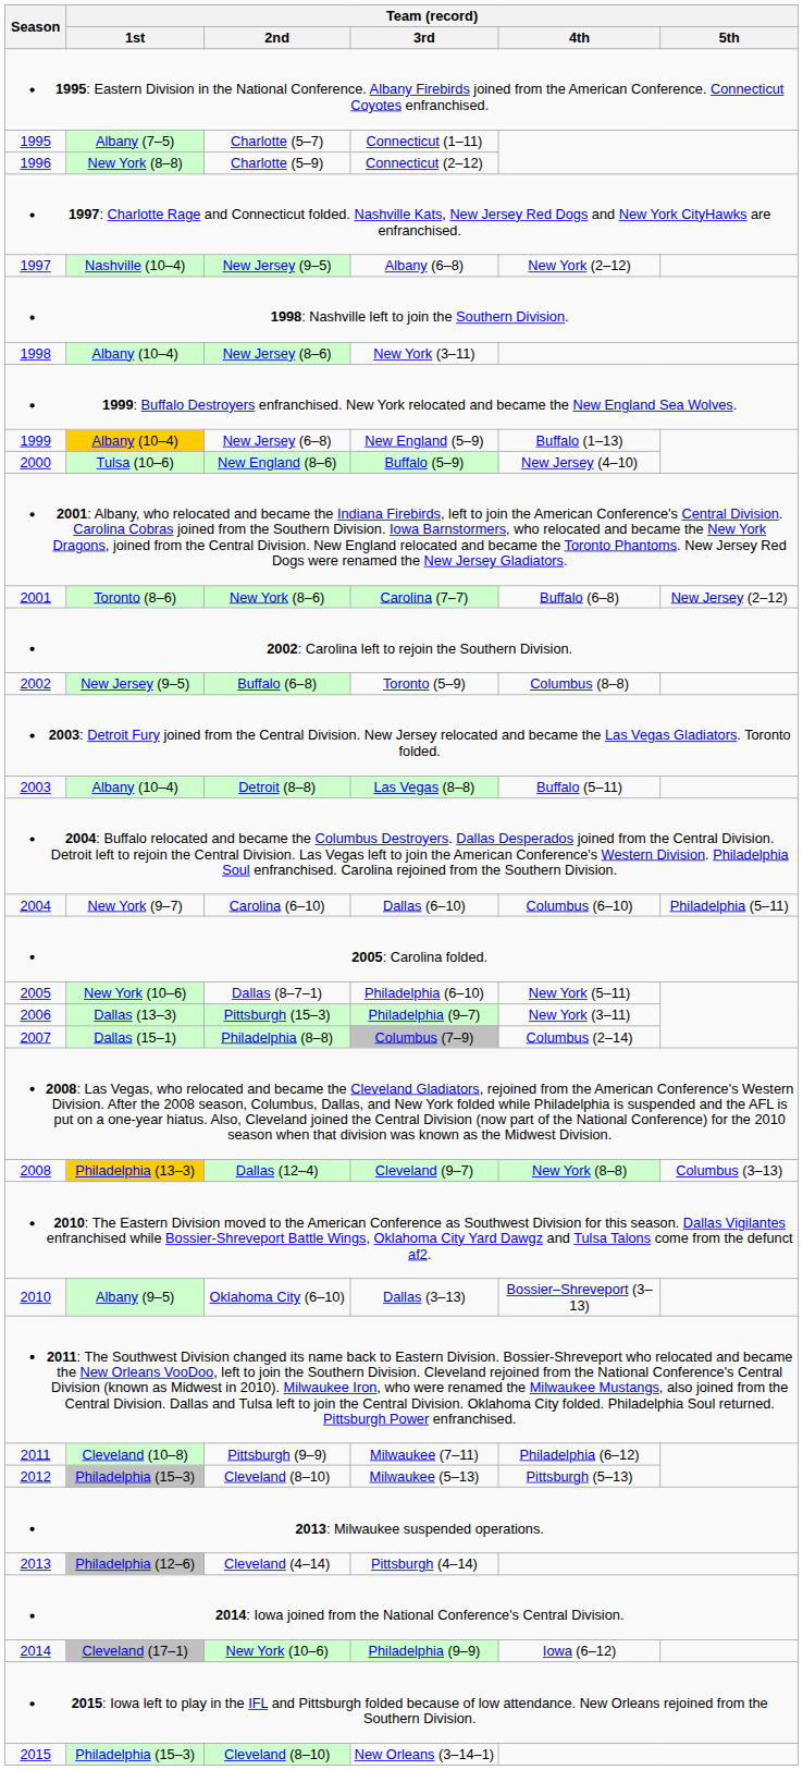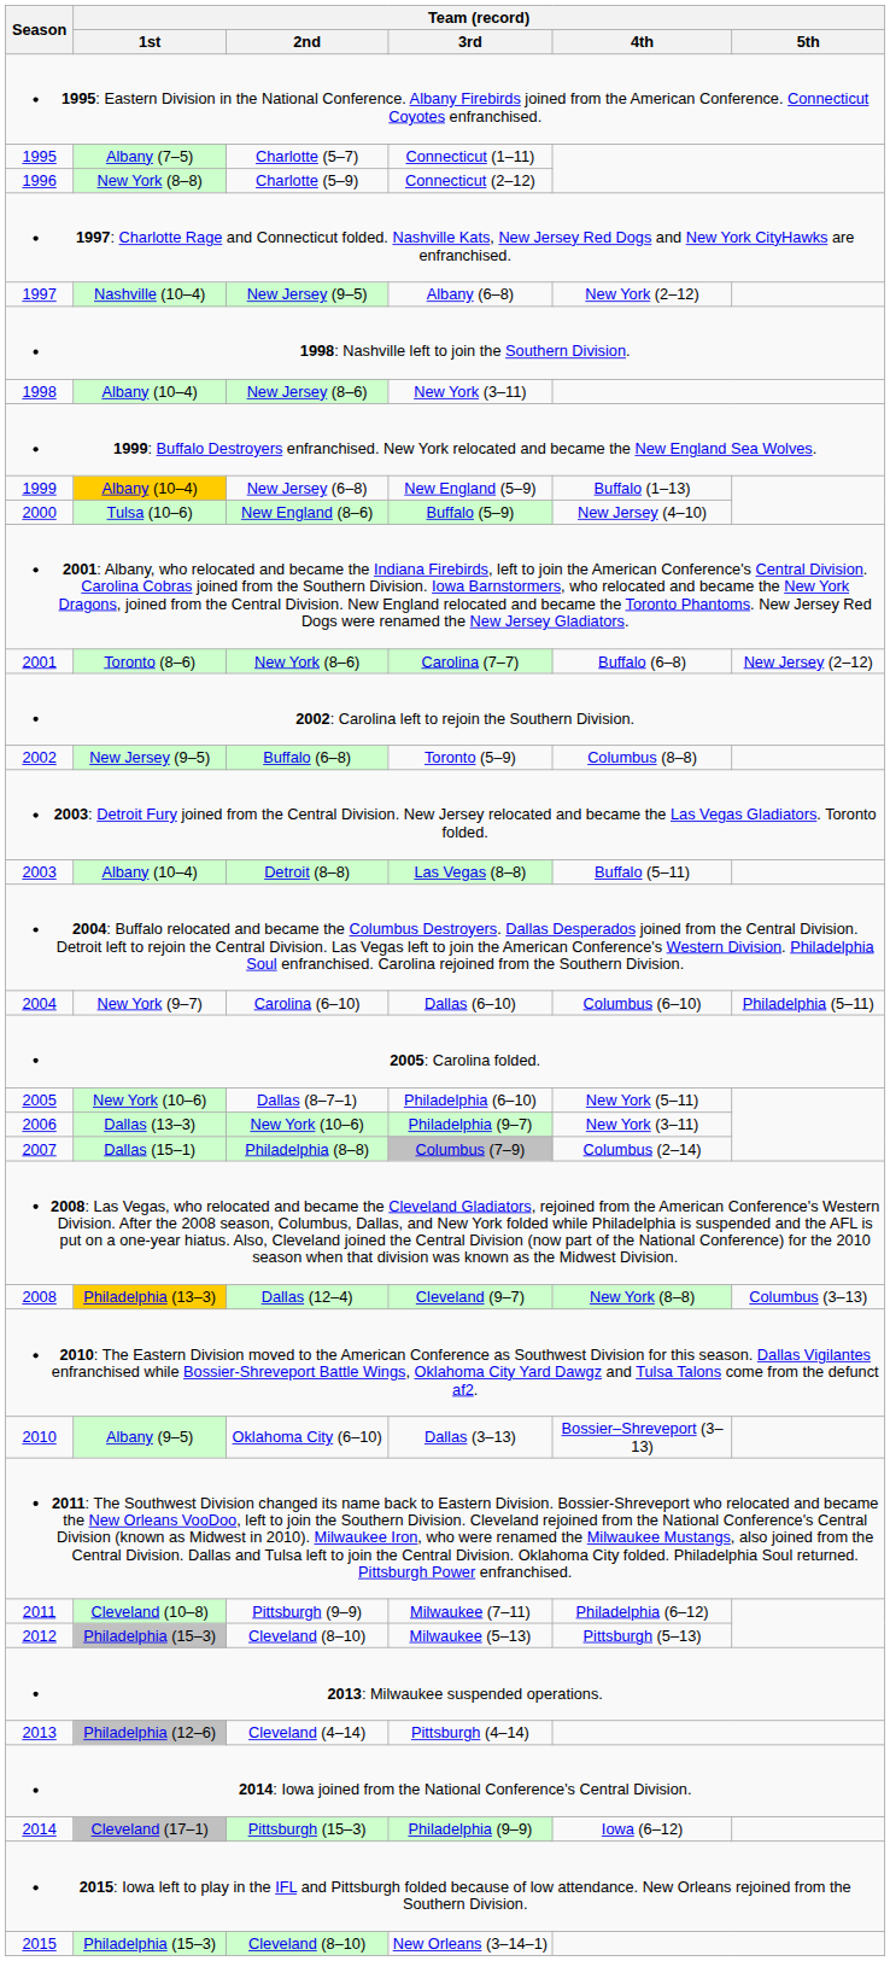 <table class="wikitable" style="text-align:center; font-size:95%">
 <tr>
 <th width="60" rowspan="2">Season</th>
 <th colspan="5">Team (record)</th>
 </tr>
 <tr>
 <th>1st</th>
 <th>2nd</th>
 <th>3rd</th>
 <th>4th</th>
 <th>5th</th>
 </tr>
 <tr>
 <td colspan="6"><br><ul><li><strong>1995</strong>: Eastern Division in the National Conference. <a href='#'>Albany Firebirds</a> joined from the American Conference. <a href='#'>Connecticut Coyotes</a> enfranchised.</li></ul></td>
 </tr>
 <tr>
 <td><a href='#'>1995</a></td>
 <td bgcolor="#ccffcc"><a href='#'>Albany</a> (7–5)</td>
 <td><a href='#'>Charlotte</a> (5–7)</td>
 <td><a href='#'>Connecticut</a> (1–11)</td>
 </tr>
 <tr>
 <td><a href='#'>1996</a></td>
 <td bgcolor="#ccffcc"><a href='#'>New York</a> (8–8)</td>
 <td><a href='#'>Charlotte</a> (5–9)</td>
 <td><a href='#'>Connecticut</a> (2–12)</td>
 </tr>
 <tr>
 <td colspan="6"><br><ul><li><strong>1997</strong>: <a href='#'>Charlotte Rage</a> and Connecticut folded. <a href='#'>Nashville Kats</a>, <a href='#'>New Jersey Red Dogs</a> and <a href='#'>New York CityHawks</a> are enfranchised.</li></ul></td>
 </tr>
 <tr>
 <td><a href='#'>1997</a></td>
 <td bgcolor="#ccffcc"><a href='#'>Nashville</a> (10–4)</td>
 <td bgcolor="#ccffcc"><a href='#'>New Jersey</a> (9–5)</td>
 <td><a href='#'>Albany</a> (6–8)</td>
 <td><a href='#'>New York</a> (2–12)</td>
 </tr>
 <tr>
 <td colspan="6"><br><ul><li><strong>1998</strong>: Nashville left to join the <a href='#'>Southern Division</a>.</li></ul></td>
 </tr>
 <tr>
 <td><a href='#'>1998</a></td>
 <td bgcolor="#ccffcc"><a href='#'>Albany</a> (10–4)</td>
 <td bgcolor="#ccffcc"><a href='#'>New Jersey</a> (8–6)</td>
 <td><a href='#'>New York</a> (3–11)</td>
 </tr>
 <tr>
 <td colspan="6"><br><ul><li><strong>1999</strong>: <a href='#'>Buffalo Destroyers</a> enfranchised. New York relocated and became the <a href='#'>New England Sea Wolves</a>.</li></ul></td>
 </tr>
 <tr>
 <td><a href='#'>1999</a></td>
 <td bgcolor="#ffcc00"><a href='#'>Albany</a> (10–4)</td>
 <td><a href='#'>New Jersey</a> (6–8)</td>
 <td><a href='#'>New England</a> (5–9)</td>
 <td><a href='#'>Buffalo</a> (1–13)</td>
 </tr>
 <tr>
 <td><a href='#'>2000</a></td>
 <td bgcolor="#ccffcc"><a href='#'>Tulsa</a> (10–6)</td>
 <td bgcolor="#ccffcc"><a href='#'>New England</a> (8–6)</td>
 <td bgcolor="#ccffcc"><a href='#'>Buffalo</a> (5–9)</td>
 <td><a href='#'>New Jersey</a> (4–10)</td>
 </tr>
 <tr>
 <td colspan="6"><br><ul><li><strong>2001</strong>: Albany, who relocated and became the <a href='#'>Indiana Firebirds</a>, left to join the American Conference's <a href='#'>Central Division</a>. <a href='#'>Carolina Cobras</a> joined from the Southern Division. <a href='#'>Iowa Barnstormers</a>, who relocated and became the <a href='#'>New York Dragons</a>, joined from the Central Division. New England relocated and became the <a href='#'>Toronto Phantoms</a>. New Jersey Red Dogs were renamed the <a href='#'>New Jersey Gladiators</a>.</li></ul></td>
 </tr>
 <tr>
 <td><a href='#'>2001</a></td>
 <td bgcolor="#ccffcc"><a href='#'>Toronto</a> (8–6)</td>
 <td bgcolor="#ccffcc"><a href='#'>New York</a> (8–6)</td>
 <td bgcolor="#ccffcc"><a href='#'>Carolina</a> (7–7)</td>
 <td><a href='#'>Buffalo</a> (6–8)</td>
 <td><a href='#'>New Jersey</a> (2–12)</td>
 </tr>
 <tr>
 <td colspan="6"><br><ul><li><strong>2002</strong>: Carolina left to rejoin the Southern Division.</li></ul></td>
 </tr>
 <tr>
 <td><a href='#'>2002</a></td>
 <td bgcolor="#ccffcc"><a href='#'>New Jersey</a> (9–5)</td>
 <td bgcolor="#ccffcc"><a href='#'>Buffalo</a> (6–8)</td>
 <td><a href='#'>Toronto</a> (5–9)</td>
 <td><a href='#'>Columbus</a> (8–8)</td>
 </tr>
 <tr>
 <td colspan="6"><br><ul><li><strong>2003</strong>: <a href='#'>Detroit Fury</a> joined from the Central Division. New Jersey relocated and became the <a href='#'>Las Vegas Gladiators</a>. Toronto folded.</li></ul></td>
 </tr>
 <tr>
 <td><a href='#'>2003</a></td>
 <td bgcolor="#ccffcc"><a href='#'>Albany</a> (10–4)</td>
 <td bgcolor="#ccffcc"><a href='#'>Detroit</a> (8–8)</td>
 <td bgcolor="#ccffcc"><a href='#'>Las Vegas</a> (8–8)</td>
 <td><a href='#'>Buffalo</a> (5–11)</td>
 </tr>
 <tr>
 <td colspan="6"><br><ul><li><strong>2004</strong>: Buffalo relocated and became the <a href='#'>Columbus Destroyers</a>. <a href='#'>Dallas Desperados</a> joined from the Central Division. Detroit left to rejoin the Central Division. Las Vegas left to join the American Conference's <a href='#'>Western Division</a>. <a href='#'>Philadelphia Soul</a> enfranchised. Carolina rejoined from the Southern Division.</li></ul></td>
 </tr>
 <tr>
 <td><a href='#'>2004</a></td>
 <td><a href='#'>New York</a> (9–7)</td>
 <td><a href='#'>Carolina</a> (6–10)</td>
 <td><a href='#'>Dallas</a> (6–10)</td>
 <td><a href='#'>Columbus</a> (6–10)</td>
 <td><a href='#'>Philadelphia</a> (5–11)</td>
 </tr>
 <tr>
 <td colspan="6"><br><ul><li><strong>2005</strong>: Carolina folded.</li></ul></td>
 </tr>
 <tr>
 <td><a href='#'>2005</a></td>
 <td bgcolor="#ccffcc"><a href='#'>New York</a> (10–6)</td>
 <td><a href='#'>Dallas</a> (8–7–1)</td>
 <td><a href='#'>Philadelphia</a> (6–10)</td>
 <td><a href='#'>New York</a> (5–11)</td>
 </tr>
 <tr>
 <td><a href='#'>2006</a></td>
 <td bgcolor="#ccffcc"><a href='#'>Dallas</a> (13–3)</td>
-<td bgcolor="#ccffcc"><a href='#'>Pittsburgh</a> (15–3)</td>
+<td bgcolor="#ccffcc"><a href='#'>New York</a> (10–6)</td>
 <td bgcolor="#ccffcc"><a href='#'>Philadelphia</a> (9–7)</td>
 <td><a href='#'>New York</a> (3–11)</td>
 </tr>
 <tr>
 <td><a href='#'>2007</a></td>
 <td bgcolor="#ccffcc"><a href='#'>Dallas</a> (15–1)</td>
 <td bgcolor="#ccffcc"><a href='#'>Philadelphia</a> (8–8)</td>
 <td bgcolor="#c0c0c0"><a href='#'>Columbus</a> (7–9)</td>
 <td><a href='#'>Columbus</a> (2–14)</td>
 </tr>
 <tr>
 <td colspan="6"><br><ul><li><strong>2008</strong>: Las Vegas, who relocated and became the <a href='#'>Cleveland Gladiators</a>, rejoined from the American Conference's Western Division. After the 2008 season, Columbus, Dallas, and New York folded while Philadelphia is suspended and the AFL is put on a one-year hiatus. Also, Cleveland joined the Central Division (now part of the National Conference) for the 2010 season when that division was known as the Midwest Division.</li></ul></td>
 </tr>
 <tr>
 <td><a href='#'>2008</a></td>
 <td bgcolor="#ffcc00"><a href='#'>Philadelphia</a> (13–3)</td>
 <td bgcolor="#ccffcc"><a href='#'>Dallas</a> (12–4)</td>
 <td bgcolor="#ccffcc"><a href='#'>Cleveland</a> (9–7)</td>
 <td bgcolor="#ccffcc"><a href='#'>New York</a> (8–8)</td>
 <td><a href='#'>Columbus</a> (3–13)</td>
 </tr>
 <tr>
 <td colspan="6"><br><ul><li><strong>2010</strong>: The Eastern Division moved to the American Conference as Southwest Division for this season. <a href='#'>Dallas Vigilantes</a> enfranchised while <a href='#'>Bossier-Shreveport Battle Wings</a>, <a href='#'>Oklahoma City Yard Dawgz</a> and <a href='#'>Tulsa Talons</a> come from the defunct <a href='#'>af2</a>.</li></ul></td>
 </tr>
 <tr>
 <td><a href='#'>2010</a></td>
 <td bgcolor="#ccffcc"><a href='#'>Albany</a> (9–5)</td>
 <td><a href='#'>Oklahoma City</a> (6–10)</td>
 <td><a href='#'>Dallas</a> (3–13)</td>
 <td><a href='#'>Bossier–Shreveport</a> (3–13)</td>
 </tr>
 <tr>
 <td colspan="6"><br><ul><li><strong>2011</strong>: The Southwest Division changed its name back to Eastern Division. Bossier-Shreveport who relocated and became the <a href='#'>New Orleans VooDoo</a>, left to join the Southern Division. Cleveland rejoined from the National Conference's Central Division (known as Midwest in 2010). <a href='#'>Milwaukee Iron</a>, who were renamed the <a href='#'>Milwaukee Mustangs</a>, also joined from the Central Division. Dallas and Tulsa left to join the Central Division. Oklahoma City folded. Philadelphia Soul returned. <a href='#'>Pittsburgh Power</a> enfranchised.</li></ul></td>
 </tr>
 <tr>
 <td><a href='#'>2011</a></td>
 <td bgcolor="#ccffcc"><a href='#'>Cleveland</a> (10–8)</td>
 <td><a href='#'>Pittsburgh</a> (9–9)</td>
 <td><a href='#'>Milwaukee</a> (7–11)</td>
 <td><a href='#'>Philadelphia</a> (6–12)</td>
 </tr>
 <tr>
 <td><a href='#'>2012</a></td>
 <td bgcolor="#c0c0c0"><a href='#'>Philadelphia</a> (15–3)</td>
 <td><a href='#'>Cleveland</a> (8–10)</td>
 <td><a href='#'>Milwaukee</a> (5–13)</td>
 <td><a href='#'>Pittsburgh</a> (5–13)</td>
 </tr>
 <tr>
 <td colspan="6"><br><ul><li><strong>2013</strong>: Milwaukee suspended operations.</li></ul></td>
 </tr>
 <tr>
 <td><a href='#'>2013</a></td>
 <td bgcolor="#c0c0c0"><a href='#'>Philadelphia</a> (12–6)</td>
 <td><a href='#'>Cleveland</a> (4–14)</td>
 <td><a href='#'>Pittsburgh</a> (4–14)</td>
 </tr>
 <tr>
 <td colspan="6"><br><ul><li><strong>2014</strong>: Iowa joined from the National Conference's Central Division.</li></ul></td>
 </tr>
 <tr>
 <td><a href='#'>2014</a></td>
 <td bgcolor="#c0c0c0"><a href='#'>Cleveland</a> (17–1)</td>
-<td bgcolor="#ccffcc"><a href='#'>New York</a> (10–6)</td>
+<td bgcolor="#ccffcc"><a href='#'>Pittsburgh</a> (15–3)</td>
 <td bgcolor="#ccffcc"><a href='#'>Philadelphia</a> (9–9)</td>
 <td><a href='#'>Iowa</a> (6–12)</td>
 </tr>
 <tr>
 <td colspan="6"><br><ul><li><strong>2015</strong>: Iowa left to play in the <a href='#'>IFL</a> and Pittsburgh folded because of low attendance. New Orleans rejoined from the Southern Division.</li></ul></td>
 </tr>
 <tr>
 <td><a href='#'>2015</a></td>
 <td bgcolor="#ccffcc"><a href='#'>Philadelphia</a> (15–3)</td>
 <td bgcolor="#ccffcc"><a href='#'>Cleveland</a> (8–10)</td>
 <td><a href='#'>New Orleans</a> (3–14–1)</td>
 </tr>
 </table>
